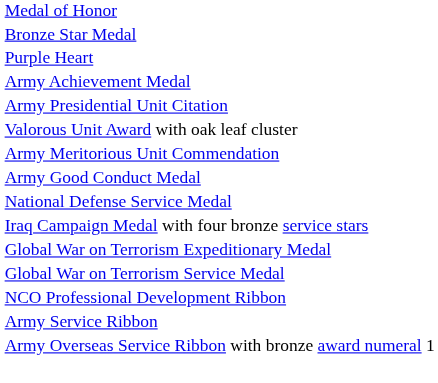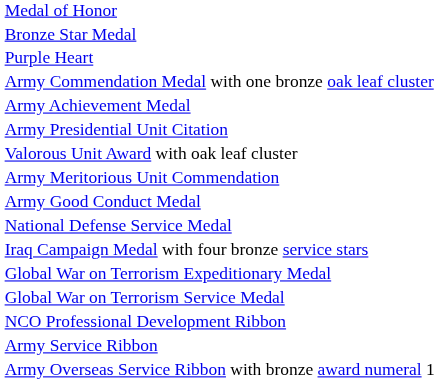 <table>
 <tr>
 <td></td>
 <td><a href='#'>Medal of Honor</a></td>
 </tr>
 <tr>
 <td></td>
 <td><a href='#'>Bronze Star Medal</a></td>
 </tr>
 <tr>
 <td></td>
 <td><a href='#'>Purple Heart</a></td>
+</tr>
+<tr>
+<td></td>
+<td><a href='#'>Army Commendation Medal</a> with one bronze <a href='#'>oak leaf cluster</a></td>
 </tr>
 <tr>
 <td></td>
 <td><a href='#'>Army Achievement Medal</a></td>
 </tr>
 <tr>
 <td></td>
 <td><a href='#'>Army Presidential Unit Citation</a></td>
 </tr>
 <tr>
 <td></td>
 <td><a href='#'>Valorous Unit Award</a> with oak leaf cluster</td>
 </tr>
 <tr>
 <td></td>
 <td><a href='#'>Army Meritorious Unit Commendation</a></td>
 </tr>
 <tr>
 <td></td>
 <td><a href='#'>Army Good Conduct Medal</a></td>
 </tr>
 <tr>
 <td></td>
 <td><a href='#'>National Defense Service Medal</a></td>
 </tr>
 <tr>
 <td><span></span><span></span><span></span><span></span></td>
 <td><a href='#'>Iraq Campaign Medal</a> with four bronze <a href='#'>service stars</a></td>
 </tr>
 <tr>
 <td></td>
 <td><a href='#'>Global War on Terrorism Expeditionary Medal</a></td>
 </tr>
 <tr>
 <td></td>
 <td><a href='#'>Global War on Terrorism Service Medal</a></td>
 </tr>
 <tr>
 <td></td>
 <td><a href='#'>NCO Professional Development Ribbon</a></td>
 </tr>
 <tr>
 <td></td>
 <td><a href='#'>Army Service Ribbon</a></td>
 </tr>
 <tr>
 <td><span></span></td>
 <td><a href='#'>Army Overseas Service Ribbon</a> with bronze <a href='#'>award numeral</a> 1</td>
 </tr>
 </table>
